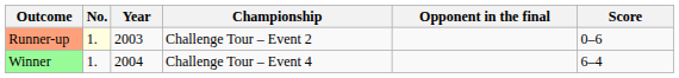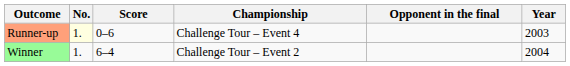 <table class="sortable wikitable">
 <tr>
 <th width="80">Outcome</th>
 <th width="20">No.</th>
-<th width="50">Year</th>
+<th width="100">Score</th>
 <th width="250">Championship</th>
 <th width="200">Opponent in the final</th>
-<th width="100">Score</th>
+<th width="50">Year</th>
 </tr>
 <tr>
 <td style="background:#ffa07a;">Runner-up</td>
 <td style="background: lightyellow;">1.</td>
+<td>0–6</td>
+<td>Challenge Tour – Event 4</td>
+<td> </td>
 <td>2003</td>
-<td>Challenge Tour – Event 2</td>
-<td> </td>
-<td>0–6</td>
 </tr>
 <tr>
 <td style="background:#98FB98;">Winner</td>
 <td>1.</td>
+<td>6–4</td>
+<td>Challenge Tour – Event 2</td>
+<td> </td>
 <td>2004</td>
-<td>Challenge Tour – Event 4</td>
-<td> </td>
-<td>6–4</td>
 </tr>
 </table>
